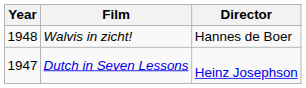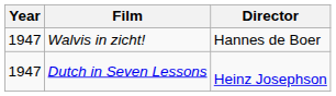 <table class="wikitable">
 <tr>
 <th>Year</th>
 <th>Film</th>
 <th>Director</th>
 </tr>
 <tr>
-<td>1948</td>
+<td>1947</td>
 <td><em>Walvis in zicht!</em></td>
 <td>Hannes de Boer</td>
 </tr>
 <tr>
 <td>1947</td>
 <td><em><a href='#'>Dutch in Seven Lessons</a></em></td>
 <td><br><a href='#'>Heinz Josephson</a></td>
 </tr>
 </table>
